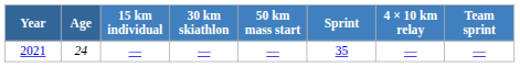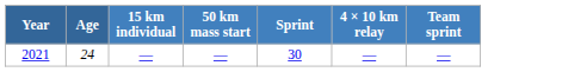 <table class="wikitable" style="font-size:95%; text-align:center; border:grey solid 1px; border-collapse:collapse; background:#ffffff;">
 <tr>
 <th style="background-color:#369; color:white; width:60px;"> Year </th>
 <th style="background-color:#369; color:white; width:40px;"> Age </th>
 <th style="background-color:#4180be; color:white; width:75px;"> 15 km <br> individual </th>
-<th style="background-color:#4180be; color:white; width:75px;"> 30 km <br> skiathlon </th>
 <th style="background-color:#4180be; color:white; width:75px;"> 50 km <br> mass start </th>
 <th style="background-color:#4180be; color:white; width:75px;"> Sprint </th>
 <th style="background-color:#4180be; color:white; width:75px;"> 4 × 10 km <br> relay </th>
 <th style="background-color:#4180be; color:white; width:75px;"> Team <br> sprint </th>
 </tr>
 <tr>
 <td><a href='#'>2021</a></td>
 <td><em>24</em></td>
 <td><a href='#'>—</a></td>
 <td><a href='#'>—</a></td>
-<td><a href='#'>—</a></td>
-<td><a href='#'>35</a></td>
+<td><a href='#'>30</a></td>
 <td><a href='#'>—</a></td>
 <td><a href='#'>—</a></td>
 </tr>
 </table>
